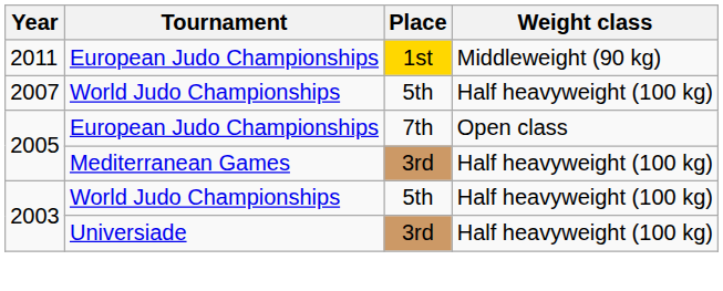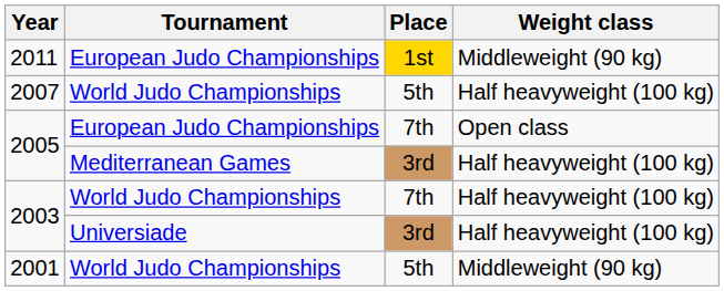 <table class=wikitable>
 <tr>
 <th>Year</th>
 <th>Tournament</th>
 <th>Place</th>
 <th>Weight class</th>
 </tr>
 <tr>
 <td>2011</td>
 <td><a href='#'>European Judo Championships</a></td>
 <td bgcolor="gold" align="center">1st</td>
 <td>Middleweight (90 kg)</td>
 </tr>
 <tr>
 <td>2007</td>
 <td><a href='#'>World Judo Championships</a></td>
 <td align="center">5th</td>
 <td>Half heavyweight (100 kg)</td>
 </tr>
 <tr>
 <td rowspan=2>2005</td>
 <td><a href='#'>European Judo Championships</a></td>
 <td align="center">7th</td>
 <td>Open class</td>
 </tr>
 <tr>
 <td><a href='#'>Mediterranean Games</a></td>
 <td bgcolor="cc9966" align="center">3rd</td>
 <td>Half heavyweight (100 kg)</td>
 </tr>
 <tr>
 <td rowspan=2>2003</td>
 <td><a href='#'>World Judo Championships</a></td>
-<td align="center">5th</td>
+<td align="center">7th</td>
 <td>Half heavyweight (100 kg)</td>
 </tr>
 <tr>
 <td><a href='#'>Universiade</a></td>
 <td bgcolor="cc9966" align="center">3rd</td>
 <td>Half heavyweight (100 kg)</td>
 </tr>
+<tr>
+<td>2001</td>
+<td><a href='#'>World Judo Championships</a></td>
+<td align="center">5th</td>
+<td>Middleweight (90 kg)</td>
+</tr>
 </table>
